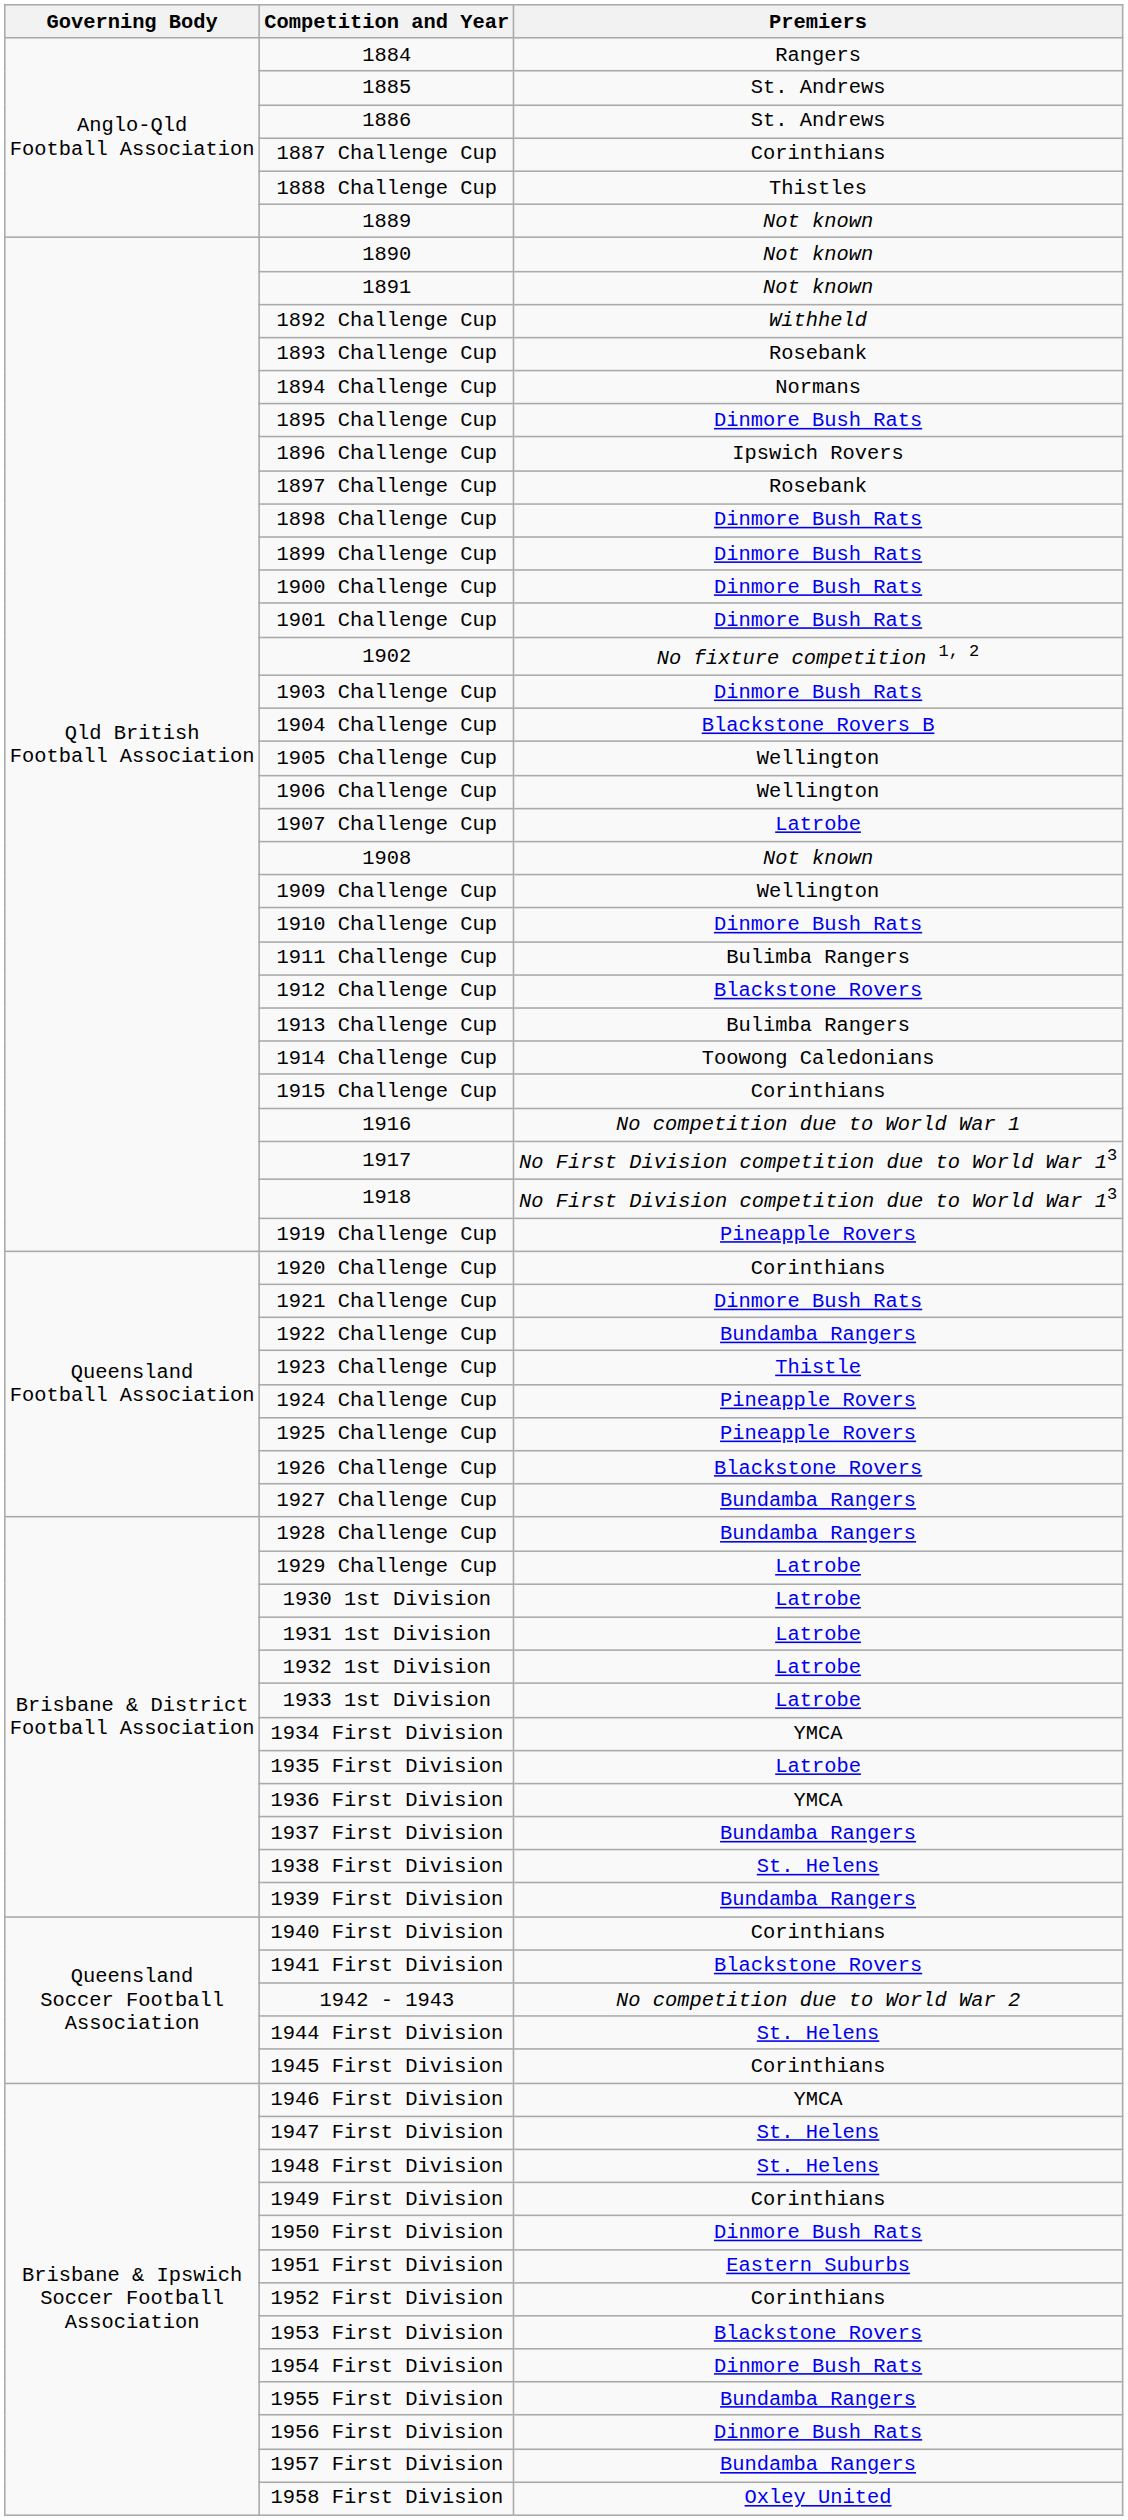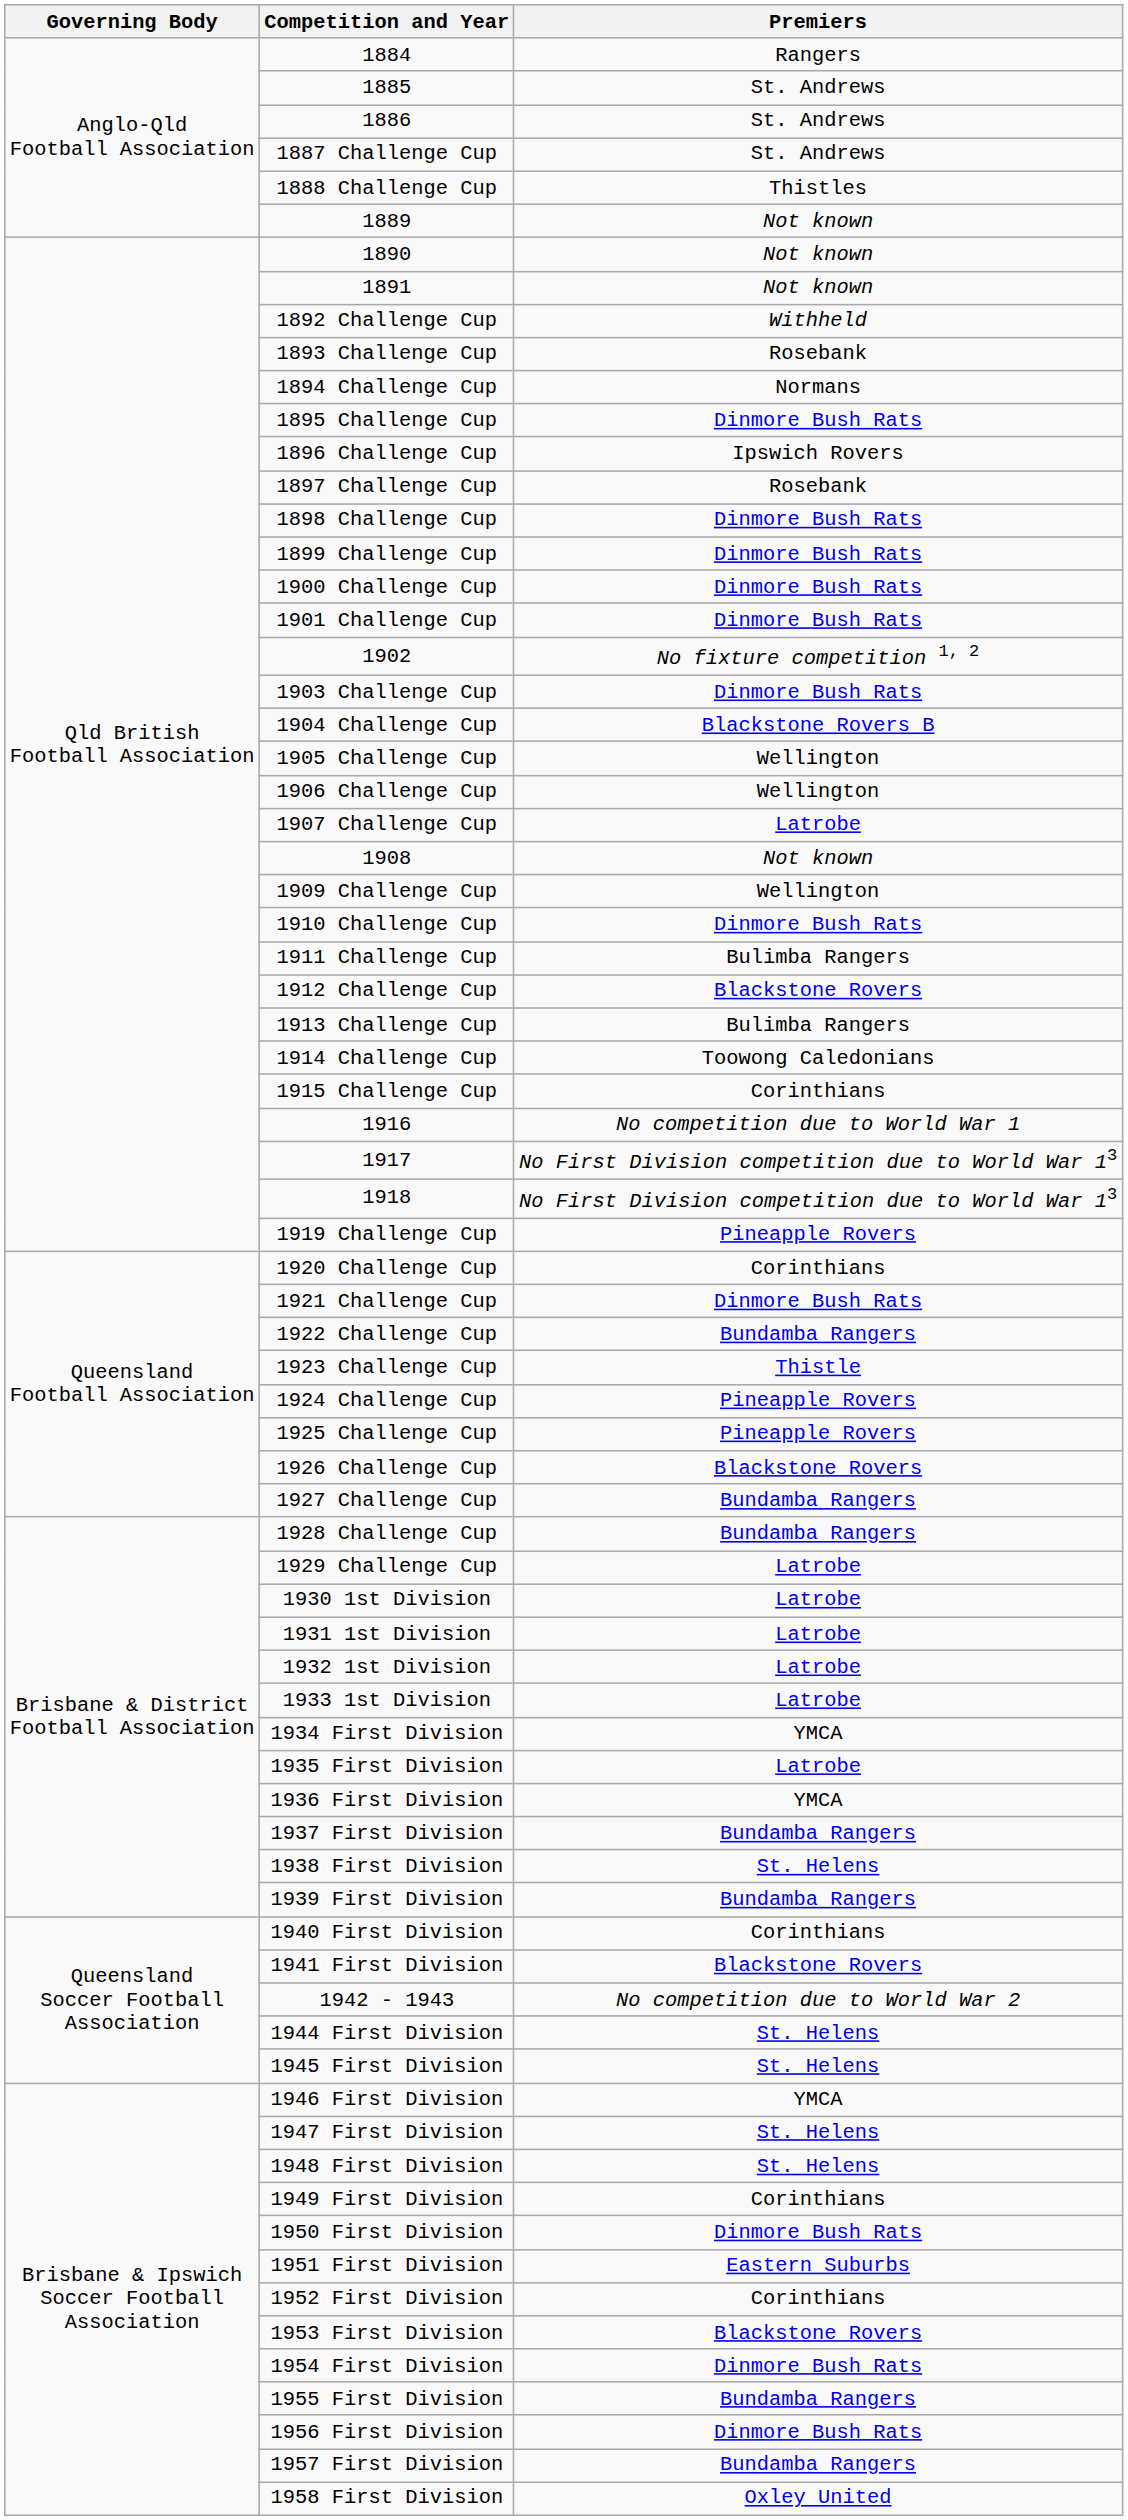 <table class="wikitable" style="text-align:center">
 <tr>
 <th>Governing Body</th>
 <th>Competition and Year</th>
 <th>Premiers</th>
 </tr>
 <tr>
 <td rowspan=6>Anglo-Qld<br>Football Association</td>
 <td>1884</td>
 <td>Rangers</td>
 </tr>
 <tr>
 <td>1885</td>
 <td>St. Andrews</td>
 </tr>
 <tr>
 <td>1886</td>
 <td>St. Andrews</td>
 </tr>
 <tr>
 <td>1887 Challenge Cup</td>
-<td>Corinthians</td>
+<td>St. Andrews</td>
 </tr>
 <tr>
 <td>1888 Challenge Cup</td>
 <td>Thistles</td>
 </tr>
 <tr>
 <td>1889</td>
 <td><em>Not known</em></td>
 </tr>
 <tr>
 <td rowspan=30>Qld British<br>Football Association</td>
 <td>1890</td>
 <td><em>Not known</em></td>
 </tr>
 <tr>
 <td>1891</td>
 <td><em>Not known</em></td>
 </tr>
 <tr>
 <td>1892 Challenge Cup</td>
 <td><em>Withheld</em></td>
 </tr>
 <tr>
 <td>1893 Challenge Cup</td>
 <td>Rosebank</td>
 </tr>
 <tr>
 <td>1894 Challenge Cup</td>
 <td>Normans</td>
 </tr>
 <tr>
 <td>1895 Challenge Cup</td>
 <td><a href='#'>Dinmore Bush Rats</a></td>
 </tr>
 <tr>
 <td>1896 Challenge Cup</td>
 <td>Ipswich Rovers</td>
 </tr>
 <tr>
 <td>1897 Challenge Cup</td>
 <td>Rosebank</td>
 </tr>
 <tr>
 <td>1898 Challenge Cup</td>
 <td><a href='#'>Dinmore Bush Rats</a></td>
 </tr>
 <tr>
 <td>1899 Challenge Cup</td>
 <td><a href='#'>Dinmore Bush Rats</a></td>
 </tr>
 <tr>
 <td>1900 Challenge Cup</td>
 <td><a href='#'>Dinmore Bush Rats</a></td>
 </tr>
 <tr>
 <td>1901 Challenge Cup</td>
 <td><a href='#'>Dinmore Bush Rats</a></td>
 </tr>
 <tr>
 <td>1902</td>
 <td><em>No fixture competition</em> <sup>1, 2</sup></td>
 </tr>
 <tr>
 <td>1903 Challenge Cup</td>
 <td><a href='#'>Dinmore Bush Rats</a></td>
 </tr>
 <tr>
 <td>1904 Challenge Cup</td>
 <td><a href='#'>Blackstone Rovers B</a></td>
 </tr>
 <tr>
 <td>1905 Challenge Cup</td>
 <td>Wellington</td>
 </tr>
 <tr>
 <td>1906 Challenge Cup</td>
 <td>Wellington</td>
 </tr>
 <tr>
 <td>1907 Challenge Cup</td>
 <td><a href='#'>Latrobe</a></td>
 </tr>
 <tr>
 <td>1908</td>
 <td><em>Not known</em></td>
 </tr>
 <tr>
 <td>1909 Challenge Cup</td>
 <td>Wellington</td>
 </tr>
 <tr>
 <td>1910 Challenge Cup</td>
 <td><a href='#'>Dinmore Bush Rats</a></td>
 </tr>
 <tr>
 <td>1911 Challenge Cup</td>
 <td>Bulimba Rangers</td>
 </tr>
 <tr>
 <td>1912 Challenge Cup</td>
 <td><a href='#'>Blackstone Rovers</a></td>
 </tr>
 <tr>
 <td>1913 Challenge Cup</td>
 <td>Bulimba Rangers</td>
 </tr>
 <tr>
 <td>1914 Challenge Cup</td>
 <td>Toowong Caledonians</td>
 </tr>
 <tr>
 <td>1915 Challenge Cup</td>
 <td>Corinthians</td>
 </tr>
 <tr>
 <td>1916</td>
 <td><em>No competition due to World War 1</em></td>
 </tr>
 <tr>
 <td>1917</td>
 <td><em>No First Division competition due to World War 1</em><sup>3</sup></td>
 </tr>
 <tr>
 <td>1918</td>
 <td><em>No First Division competition due to World War 1</em><sup>3</sup></td>
 </tr>
 <tr>
 <td>1919 Challenge Cup</td>
 <td><a href='#'>Pineapple Rovers</a></td>
 </tr>
 <tr>
 <td rowspan=8>Queensland<br>Football Association</td>
 <td>1920 Challenge Cup</td>
 <td>Corinthians</td>
 </tr>
 <tr>
 <td>1921 Challenge Cup</td>
 <td><a href='#'>Dinmore Bush Rats</a></td>
 </tr>
 <tr>
 <td>1922 Challenge Cup</td>
 <td><a href='#'>Bundamba Rangers</a></td>
 </tr>
 <tr>
 <td>1923 Challenge Cup</td>
 <td><a href='#'>Thistle</a></td>
 </tr>
 <tr>
 <td>1924 Challenge Cup</td>
 <td><a href='#'>Pineapple Rovers</a></td>
 </tr>
 <tr>
 <td>1925 Challenge Cup</td>
 <td><a href='#'>Pineapple Rovers</a></td>
 </tr>
 <tr>
 <td>1926 Challenge Cup</td>
 <td><a href='#'>Blackstone Rovers</a></td>
 </tr>
 <tr>
 <td>1927 Challenge Cup</td>
 <td><a href='#'>Bundamba Rangers</a></td>
 </tr>
 <tr>
 <td rowspan=12>Brisbane & District<br>Football Association</td>
 <td>1928 Challenge Cup</td>
 <td><a href='#'>Bundamba Rangers</a></td>
 </tr>
 <tr>
 <td>1929 Challenge Cup</td>
 <td><a href='#'>Latrobe</a></td>
 </tr>
 <tr>
 <td>1930 1st Division</td>
 <td><a href='#'>Latrobe</a></td>
 </tr>
 <tr>
 <td>1931 1st Division</td>
 <td><a href='#'>Latrobe</a></td>
 </tr>
 <tr>
 <td>1932 1st Division</td>
 <td><a href='#'>Latrobe</a></td>
 </tr>
 <tr>
 <td>1933 1st Division</td>
 <td><a href='#'>Latrobe</a></td>
 </tr>
 <tr>
 <td>1934 First Division</td>
 <td>YMCA</td>
 </tr>
 <tr>
 <td>1935 First Division</td>
 <td><a href='#'>Latrobe</a></td>
 </tr>
 <tr>
 <td>1936 First Division</td>
 <td>YMCA</td>
 </tr>
 <tr>
 <td>1937 First Division</td>
 <td><a href='#'>Bundamba Rangers</a></td>
 </tr>
 <tr>
 <td>1938 First Division</td>
 <td><a href='#'>St. Helens</a></td>
 </tr>
 <tr>
 <td>1939 First Division</td>
 <td><a href='#'>Bundamba Rangers</a></td>
 </tr>
 <tr>
 <td rowspan=5>Queensland<br>Soccer Football<br>Association</td>
 <td>1940 First Division</td>
 <td>Corinthians</td>
 </tr>
 <tr>
 <td>1941 First Division</td>
 <td><a href='#'>Blackstone Rovers</a></td>
 </tr>
 <tr>
 <td>1942 - 1943</td>
 <td><em>No competition due to World War 2</em></td>
 </tr>
 <tr>
 <td>1944 First Division</td>
 <td><a href='#'>St. Helens</a></td>
 </tr>
 <tr>
 <td>1945 First Division</td>
-<td>Corinthians</td>
+<td><a href='#'>St. Helens</a></td>
 </tr>
 <tr>
 <td rowspan=13>Brisbane & Ipswich<br>Soccer Football<br>Association</td>
 <td>1946 First Division</td>
 <td>YMCA</td>
 </tr>
 <tr>
 <td>1947 First Division</td>
 <td><a href='#'>St. Helens</a></td>
 </tr>
 <tr>
 <td>1948 First Division</td>
 <td><a href='#'>St. Helens</a></td>
 </tr>
 <tr>
 <td>1949 First Division</td>
 <td>Corinthians</td>
 </tr>
 <tr>
 <td>1950 First Division</td>
 <td><a href='#'>Dinmore Bush Rats</a></td>
 </tr>
 <tr>
 <td>1951 First Division</td>
 <td><a href='#'>Eastern Suburbs</a></td>
 </tr>
 <tr>
 <td>1952 First Division</td>
 <td>Corinthians</td>
 </tr>
 <tr>
 <td>1953 First Division</td>
 <td><a href='#'>Blackstone Rovers</a></td>
 </tr>
 <tr>
 <td>1954 First Division</td>
 <td><a href='#'>Dinmore Bush Rats</a></td>
 </tr>
 <tr>
 <td>1955 First Division</td>
 <td><a href='#'>Bundamba Rangers</a></td>
 </tr>
 <tr>
 <td>1956 First Division</td>
 <td><a href='#'>Dinmore Bush Rats</a></td>
 </tr>
 <tr>
 <td>1957 First Division</td>
 <td><a href='#'>Bundamba Rangers</a></td>
 </tr>
 <tr>
 <td>1958 First Division</td>
 <td><a href='#'>Oxley United</a></td>
 </tr>
 </table>
